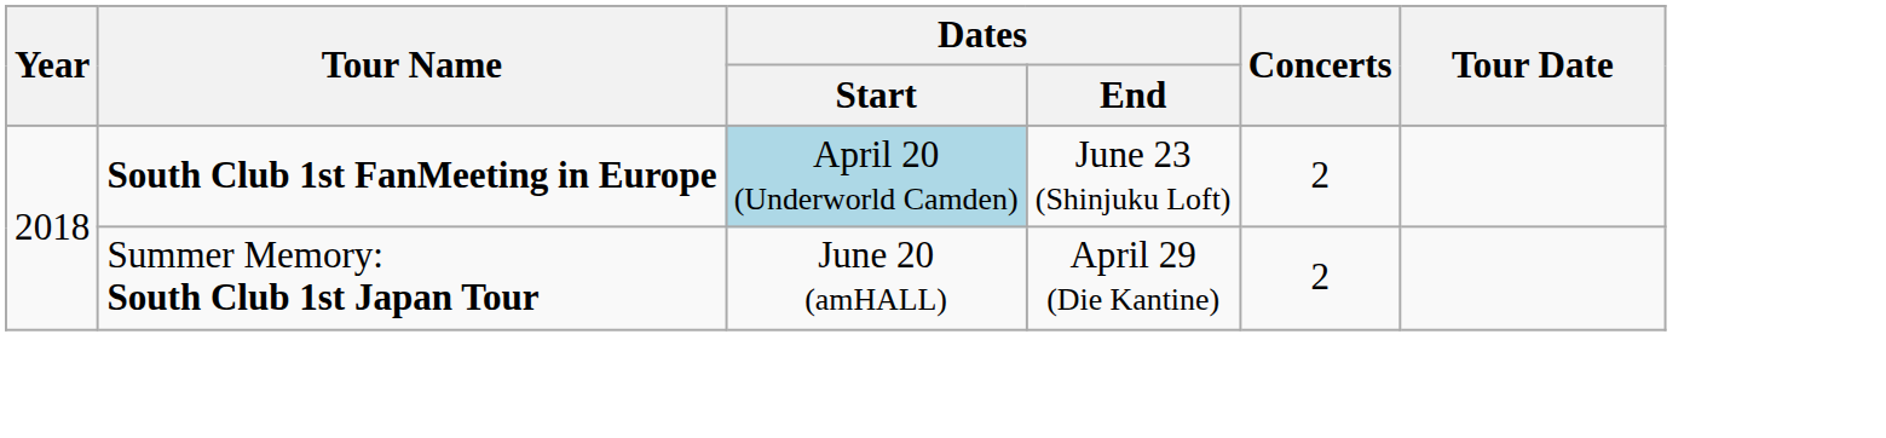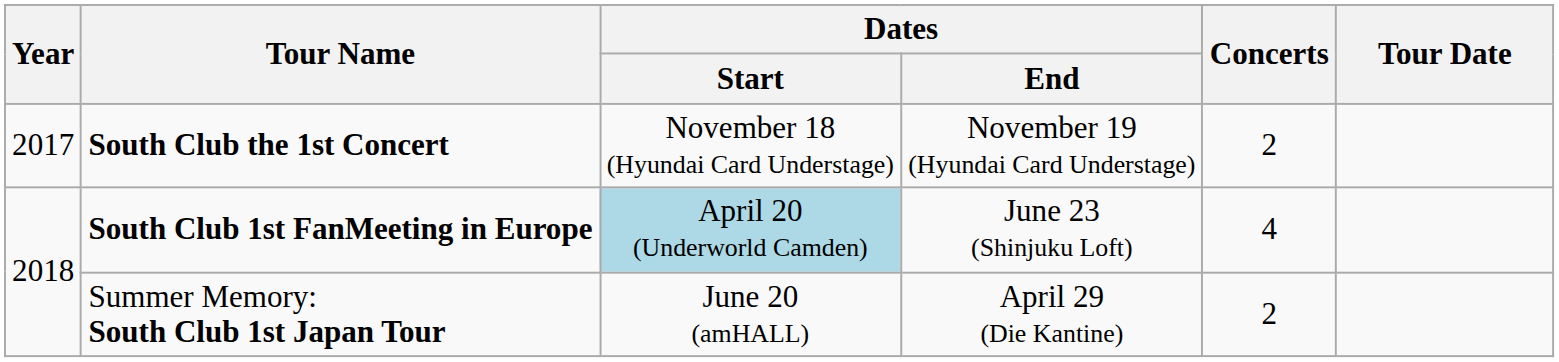 <table class="wikitable mw-collapsible">
 <tr>
 <th rowspan="2" align="center">Year</th>
 <th rowspan="2" align="center">Tour Name</th>
 <th colspan="2" align="center">Dates</th>
 <th rowspan="2" align="center">Concerts</th>
 <th rowspan="2" align="center" width="105">Tour Date</th>
 </tr>
 <tr>
 <th align="center">Start</th>
 <th align="center">End</th>
 </tr>
 <tr>
+<td rowspan="1" align="center">2017</td>
+<td align="left"><strong>South Club the 1st Concert</strong></td>
+<td align="center">November 18<br><small>(Hyundai Card Understage)</small></td>
+<td align="center">November 19<br><small>(Hyundai Card Understage)</small></td>
+<td align="center">2</td>
+<td align="left" style="font-size: 85%;"></td>
+</tr>
+<tr>
 <td rowspan="2" align="center">2018</td>
 <td align="left"><strong>South Club 1st FanMeeting in Europe</strong></td>
 <td align="center" style="background: lightblue;">April 20<br><small>(Underworld Camden)</small></td>
 <td align="center">June 23<br><small>(Shinjuku Loft)</small></td>
-<td align="center">2</td>
+<td align="center">4</td>
 <td align="left" style="font-size: 85%;"></td>
 </tr>
 <tr>
 <td align="left">Summer Memory:<br><strong>South Club 1st Japan Tour</strong></td>
 <td align="center">June 20<br><small>(amHALL)</small></td>
 <td align="center">April 29<br><small>(Die Kantine)</small></td>
 <td align="center">2</td>
 <td align="left" style="font-size: 85%;"></td>
 </tr>
 </table>
